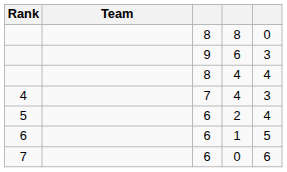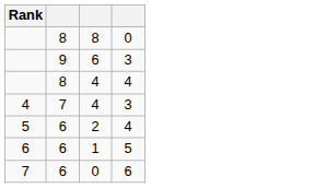 <table class="wikitable" style="text-align: center;">
 <tr>
 <th width=40>Rank</th>
-<th width=180>Team</th>
 <th width=30></th>
 <th width=30></th>
 <th width=30></th>
 </tr>
 <tr>
 <td></td>
-<td align=left></td>
 <td>8</td>
 <td>8</td>
 <td>0</td>
 </tr>
 <tr>
 <td></td>
-<td align=left></td>
 <td>9</td>
 <td>6</td>
 <td>3</td>
 </tr>
 <tr>
 <td></td>
-<td align=left></td>
 <td>8</td>
 <td>4</td>
 <td>4</td>
 </tr>
 <tr>
 <td>4</td>
-<td align=left></td>
 <td>7</td>
 <td>4</td>
 <td>3</td>
 </tr>
 <tr>
 <td>5</td>
-<td align=left></td>
 <td>6</td>
 <td>2</td>
 <td>4</td>
 </tr>
 <tr>
 <td>6</td>
-<td align=left></td>
 <td>6</td>
 <td>1</td>
 <td>5</td>
 </tr>
 <tr>
 <td>7</td>
-<td align=left></td>
 <td>6</td>
 <td>0</td>
 <td>6</td>
 </tr>
 </table>
